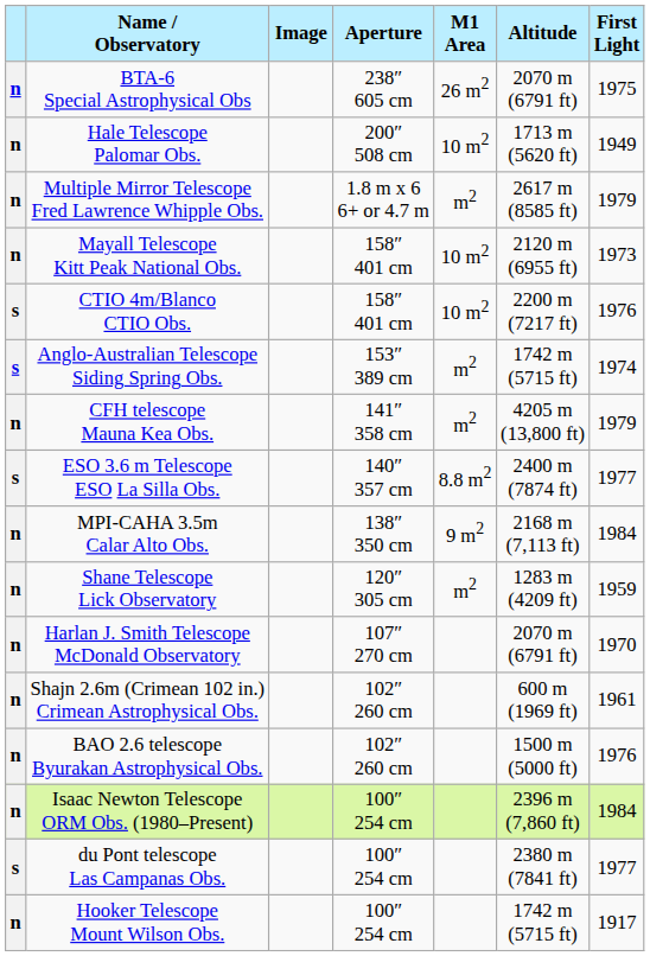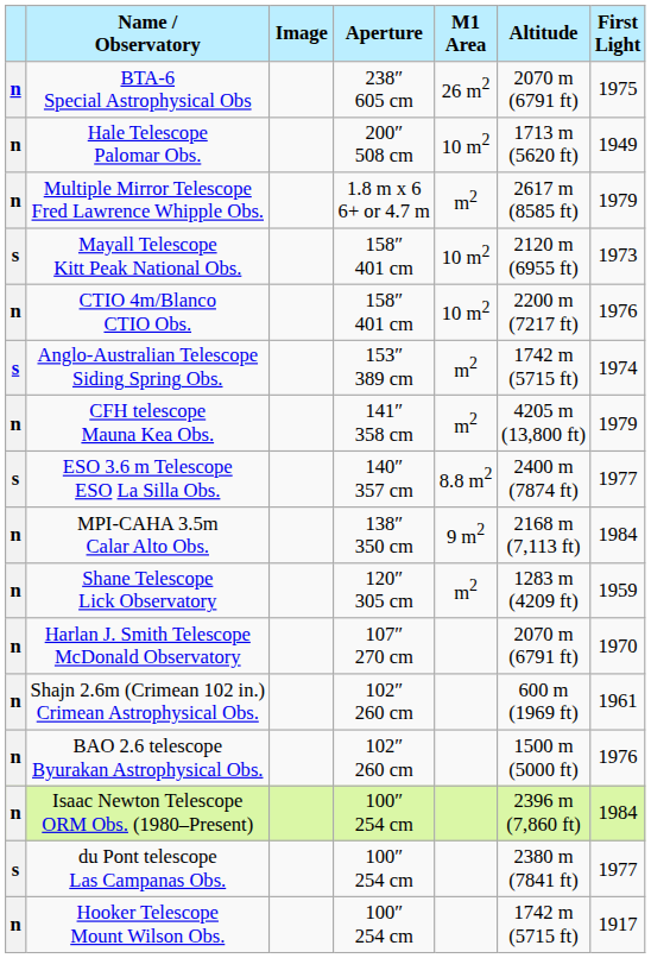 <table class="wikitable" style="font-size: 90%; text-align: center;">
 <tr>
 <th style="background:#bef;"></th>
 <th style="background:#bef;">Name /<br> Observatory</th>
 <th style="width:40px; background:#bef;">Image</th>
 <th style="background:#bef;">Aperture</th>
 <th style="background:#bef;">M1 <br> Area</th>
 <th style="background:#bef;">Altitude</th>
 <th style="background:#bef;">First <br>Light</th>
 </tr>
 <tr>
 <th><a href='#'>n</a></th>
 <td><a href='#'>BTA-6</a> <br> <a href='#'>Special Astrophysical Obs</a></td>
 <td></td>
 <td>238″ <br> 605 cm</td>
 <td>26 m<sup>2</sup></td>
 <td>2070 m <br> (6791 ft)</td>
 <td>1975</td>
 </tr>
 <tr>
 <th>n</th>
 <td><a href='#'>Hale Telescope</a> <br> <a href='#'>Palomar Obs.</a></td>
 <td></td>
 <td>200″ <br> 508 cm</td>
 <td>10 m<sup>2</sup></td>
 <td>1713 m <br> (5620 ft)</td>
 <td>1949</td>
 </tr>
 <tr>
 <th>n</th>
 <td><a href='#'>Multiple Mirror Telescope</a> <br><a href='#'>Fred Lawrence Whipple Obs.</a></td>
 <td></td>
 <td>1.8 m x 6 <br> 6+ or 4.7 m</td>
 <td>m<sup>2</sup></td>
 <td>2617 m <br> (8585 ft)</td>
 <td>1979</td>
 </tr>
 <tr>
-<th>n</th>
+<th>s</th>
 <td><a href='#'>Mayall Telescope</a> <br> <a href='#'>Kitt Peak National Obs.</a></td>
 <td></td>
 <td>158″ <br> 401 cm</td>
 <td>10 m<sup>2</sup></td>
 <td>2120 m <br> (6955 ft) </td>
 <td>1973</td>
 </tr>
 <tr>
-<th>s</th>
+<th>n</th>
 <td><a href='#'>CTIO 4m/Blanco</a> <br> <a href='#'>CTIO Obs.</a></td>
 <td></td>
 <td>158″ <br> 401 cm</td>
 <td>10 m<sup>2</sup></td>
 <td>2200 m <br> (7217 ft)</td>
 <td>1976</td>
 </tr>
 <tr>
 <th><a href='#'>s</a></th>
 <td><a href='#'>Anglo-Australian Telescope</a> <br> <a href='#'>Siding Spring Obs.</a></td>
 <td></td>
 <td>153″ <br> 389 cm</td>
 <td>m<sup>2</sup></td>
 <td>1742 m <br>(5715 ft)</td>
 <td>1974</td>
 </tr>
 <tr>
 <th>n</th>
 <td><a href='#'>CFH telescope</a><br><a href='#'>Mauna Kea Obs.</a></td>
 <td></td>
 <td>141″ <br> 358 cm</td>
 <td>m<sup>2</sup></td>
 <td>4205 m <br> (13,800 ft)</td>
 <td>1979</td>
 </tr>
 <tr>
 <th>s</th>
 <td><a href='#'>ESO 3.6 m Telescope</a> <br> <a href='#'>ESO</a> <a href='#'>La Silla Obs.</a></td>
 <td></td>
 <td>140″ <br> 357 cm</td>
 <td>8.8 m<sup>2</sup> </td>
 <td>2400 m  <br> (7874 ft)</td>
 <td>1977</td>
 </tr>
 <tr>
 <th>n</th>
 <td>MPI-CAHA 3.5m <br> <a href='#'>Calar Alto Obs.</a></td>
 <td></td>
 <td>138″ <br> 350 cm</td>
 <td>9 m<sup>2</sup><br></td>
 <td>2168 m <br> (7,113 ft)</td>
 <td>1984</td>
 </tr>
 <tr>
 <th>n</th>
 <td><a href='#'>Shane Telescope</a> <br> <a href='#'>Lick Observatory</a></td>
 <td></td>
 <td>120″ <br> 305 cm</td>
 <td>m<sup>2</sup></td>
 <td>1283 m <br>(4209 ft)</td>
 <td>1959</td>
 </tr>
 <tr>
 <th>n</th>
 <td><a href='#'>Harlan J. Smith Telescope</a> <br> <a href='#'>McDonald Observatory</a></td>
 <td></td>
 <td>107″ <br> 270 cm</td>
 <td></td>
 <td>2070 m <br> (6791 ft)</td>
 <td>1970</td>
 </tr>
 <tr>
 <th>n</th>
 <td>Shajn 2.6m (Crimean 102 in.) <br> <a href='#'>Crimean Astrophysical Obs.</a></td>
 <td></td>
 <td>102″ <br> 260 cm</td>
 <td></td>
 <td>600 m <br> (1969 ft) </td>
 <td>1961</td>
 </tr>
 <tr>
 <th>n</th>
 <td>BAO 2.6 telescope <br> <a href='#'>Byurakan Astrophysical Obs.</a></td>
 <td></td>
 <td>102″ <br> 260 cm</td>
 <td></td>
 <td>1500 m  <br> (5000 ft)</td>
 <td>1976</td>
 </tr>
 <tr style="background:#DAF7A6" >
 <th>n</th>
 <td>Isaac Newton Telescope <br><a href='#'>ORM Obs.</a> (1980–Present)</td>
 <td></td>
 <td>100″ <br> 254 cm</td>
 <td></td>
 <td>2396 m <br>(7,860 ft)</td>
 <td>1984 </td>
 </tr>
 <tr>
 <th>s</th>
 <td>du Pont telescope<br> <a href='#'>Las Campanas Obs.</a></td>
 <td></td>
 <td>100″ <br> 254 cm</td>
 <td></td>
 <td>2380 m <br>(7841 ft)</td>
 <td>1977</td>
 </tr>
 <tr>
 <th>n</th>
 <td><a href='#'>Hooker Telescope</a> <br> <a href='#'>Mount Wilson Obs.</a></td>
 <td></td>
 <td>100″ <br> 254 cm</td>
 <td></td>
 <td>1742 m <br>(5715 ft)</td>
 <td>1917 </td>
 </tr>
 </table>
